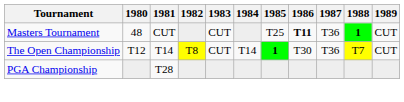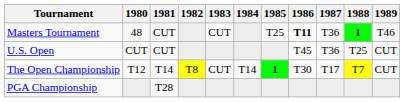 <table class="wikitable" style="font-size:95%;text-align:center;">
 <tr>
 <th>Tournament</th>
 <th>1980</th>
 <th>1981</th>
 <th>1982</th>
 <th>1983</th>
 <th>1984</th>
 <th>1985</th>
 <th>1986</th>
 <th>1987</th>
 <th>1988</th>
 <th>1989</th>
 </tr>
 <tr>
 <td align=left><a href='#'>Masters Tournament</a></td>
 <td>48</td>
 <td>CUT</td>
 <td style="background:#eeeeee;"></td>
 <td>CUT</td>
 <td style="background:#eeeeee;"></td>
 <td>T25</td>
 <td><strong>T11</strong></td>
 <td>T36</td>
 <td style="background:lime;"><strong>1</strong></td>
+<td>T46</td>
+</tr>
+<tr>
+<td align=left><a href='#'>U.S. Open</a></td>
+<td>CUT</td>
+<td>CUT</td>
+<td style="background:#eeeeee;"></td>
+<td style="background:#eeeeee;"></td>
+<td style="background:#eeeeee;"></td>
+<td style="background:#eeeeee;"></td>
+<td>T45</td>
+<td>T36</td>
+<td>T25</td>
 <td>CUT</td>
 </tr>
 <tr>
 <td align=left><a href='#'>The Open Championship</a></td>
 <td>T12</td>
 <td>T14</td>
 <td style="background:yellow;">T8</td>
 <td>CUT</td>
 <td>T14</td>
 <td style="background:lime;"><strong>1</strong></td>
 <td>T30</td>
-<td>T36</td>
+<td>T17</td>
 <td style="background:yellow;">T7</td>
 <td>CUT</td>
 </tr>
 <tr>
 <td align=left><a href='#'>PGA Championship</a></td>
 <td style="background:#eeeeee;"></td>
 <td>T28</td>
 <td style="background:#eeeeee;"></td>
 <td style="background:#eeeeee;"></td>
 <td style="background:#eeeeee;"></td>
 <td style="background:#eeeeee;"></td>
 <td style="background:#eeeeee;"></td>
 <td style="background:#eeeeee;"></td>
 <td style="background:#eeeeee;"></td>
 <td style="background:#eeeeee;"></td>
 </tr>
 </table>
